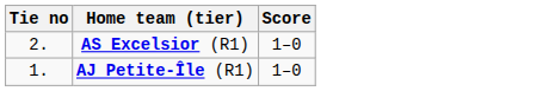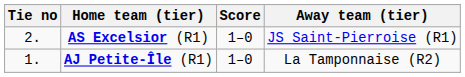 <table class="wikitable" style="text-align: center">
 <tr>
 <th>Tie no</th>
 <th>Home team (tier)</th>
 <th>Score</th>
+<th>Away team (tier)</th>
 </tr>
 <tr>
 <td>2.</td>
 <td> <strong><a href='#'>AS Excelsior</a></strong> (R1)</td>
 <td>1–0</td>
+<td><a href='#'>JS Saint-Pierroise</a> (R1) </td>
 </tr>
 <tr>
 <td>1.</td>
 <td> <strong><a href='#'>AJ Petite-Île</a></strong> (R1)</td>
 <td>1–0</td>
+<td>La Tamponnaise (R2) </td>
 </tr>
 </table>
